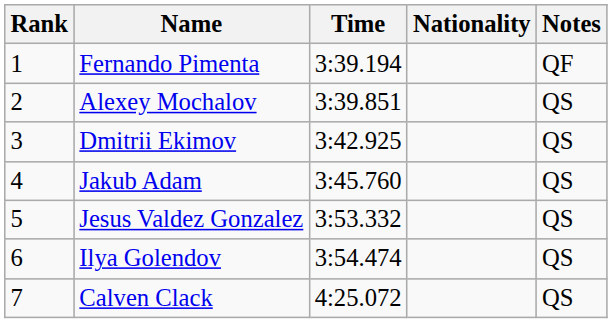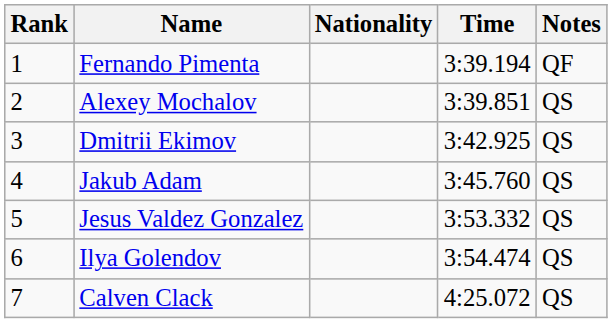 <table class="wikitable">
 <tr>
 <th>Rank</th>
 <th>Name</th>
+<th>Nationality</th>
 <th>Time</th>
-<th>Nationality</th>
 <th>Notes</th>
 </tr>
 <tr>
 <td>1</td>
 <td><a href='#'>Fernando Pimenta</a></td>
+<td></td>
 <td>3:39.194</td>
-<td></td>
 <td>QF</td>
 </tr>
 <tr>
 <td>2</td>
 <td><a href='#'>Alexey Mochalov</a></td>
+<td></td>
 <td>3:39.851</td>
-<td></td>
 <td>QS</td>
 </tr>
 <tr>
 <td>3</td>
 <td><a href='#'>Dmitrii Ekimov</a></td>
+<td></td>
 <td>3:42.925</td>
-<td></td>
 <td>QS</td>
 </tr>
 <tr>
 <td>4</td>
 <td><a href='#'>Jakub Adam</a></td>
+<td></td>
 <td>3:45.760</td>
-<td></td>
 <td>QS</td>
 </tr>
 <tr>
 <td>5</td>
 <td><a href='#'>Jesus Valdez Gonzalez</a></td>
+<td></td>
 <td>3:53.332</td>
-<td></td>
 <td>QS</td>
 </tr>
 <tr>
 <td>6</td>
 <td><a href='#'>Ilya Golendov</a></td>
+<td></td>
 <td>3:54.474</td>
-<td></td>
 <td>QS</td>
 </tr>
 <tr>
 <td>7</td>
 <td><a href='#'>Calven Clack</a></td>
+<td></td>
 <td>4:25.072</td>
-<td></td>
 <td>QS</td>
 </tr>
 </table>
